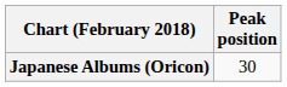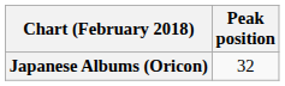 <table class="wikitable plainrowheaders" style="text-align:center;">
 <tr>
 <th>Chart (February 2018)</th>
 <th>Peak<br>position</th>
 </tr>
 <tr>
 <th scope="row">Japanese Albums (Oricon)</th>
-<td>30</td>
+<td>32</td>
 </tr>
 </table>
